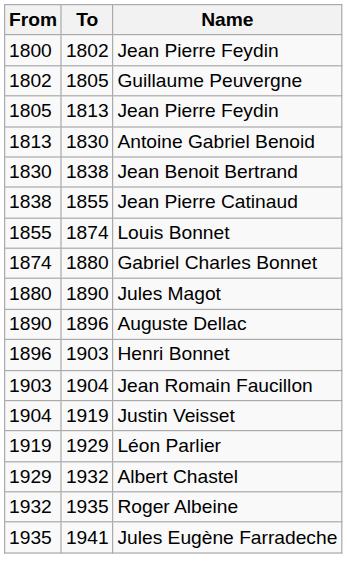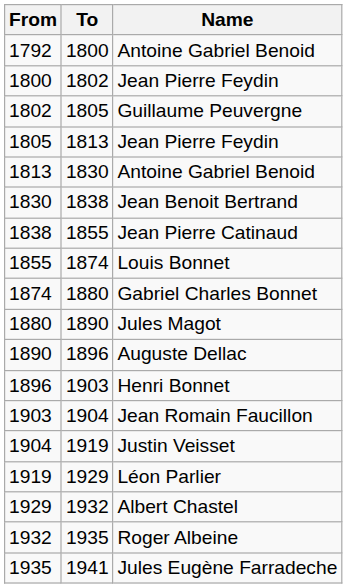 <table class="wikitable">
 <tr>
 <th>From</th>
 <th>To</th>
 <th>Name</th>
+</tr>
+<tr>
+<td>1792</td>
+<td>1800</td>
+<td>Antoine Gabriel Benoid</td>
 </tr>
 <tr>
 <td>1800</td>
 <td>1802</td>
 <td>Jean Pierre Feydin</td>
 </tr>
 <tr>
 <td>1802</td>
 <td>1805</td>
 <td>Guillaume Peuvergne</td>
 </tr>
 <tr>
 <td>1805</td>
 <td>1813</td>
 <td>Jean Pierre Feydin</td>
 </tr>
 <tr>
 <td>1813</td>
 <td>1830</td>
 <td>Antoine Gabriel Benoid</td>
 </tr>
 <tr>
 <td>1830</td>
 <td>1838</td>
 <td>Jean Benoit Bertrand</td>
 </tr>
 <tr>
 <td>1838</td>
 <td>1855</td>
 <td>Jean Pierre Catinaud</td>
 </tr>
 <tr>
 <td>1855</td>
 <td>1874</td>
 <td>Louis Bonnet</td>
 </tr>
 <tr>
 <td>1874</td>
 <td>1880</td>
 <td>Gabriel Charles Bonnet</td>
 </tr>
 <tr>
 <td>1880</td>
 <td>1890</td>
 <td>Jules Magot</td>
 </tr>
 <tr>
 <td>1890</td>
 <td>1896</td>
 <td>Auguste Dellac</td>
 </tr>
 <tr>
 <td>1896</td>
 <td>1903</td>
 <td>Henri Bonnet</td>
 </tr>
 <tr>
 <td>1903</td>
 <td>1904</td>
 <td>Jean Romain Faucillon</td>
 </tr>
 <tr>
 <td>1904</td>
 <td>1919</td>
 <td>Justin Veisset</td>
 </tr>
 <tr>
 <td>1919</td>
 <td>1929</td>
 <td>Léon Parlier</td>
 </tr>
 <tr>
 <td>1929</td>
 <td>1932</td>
 <td>Albert Chastel</td>
 </tr>
 <tr>
 <td>1932</td>
 <td>1935</td>
 <td>Roger Albeine</td>
 </tr>
 <tr>
 <td>1935</td>
 <td>1941</td>
 <td>Jules Eugène Farradeche</td>
 </tr>
 </table>
